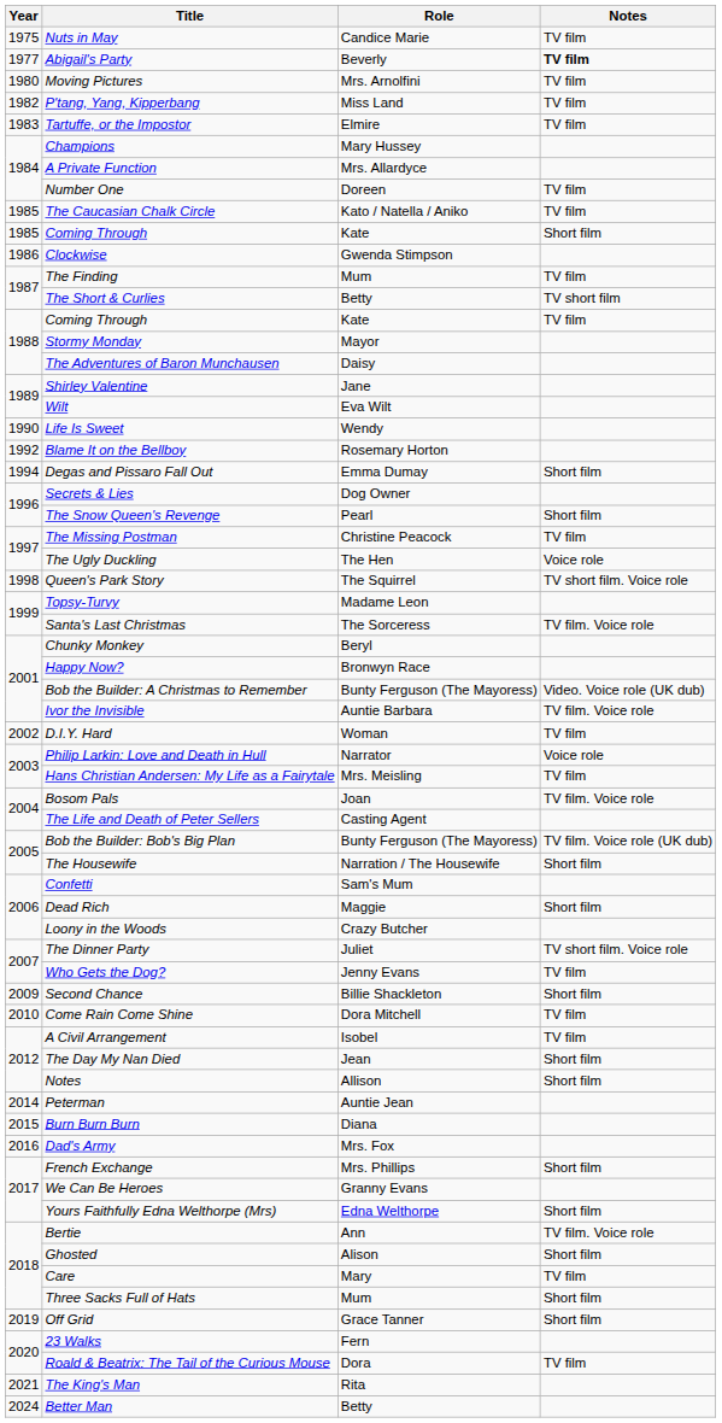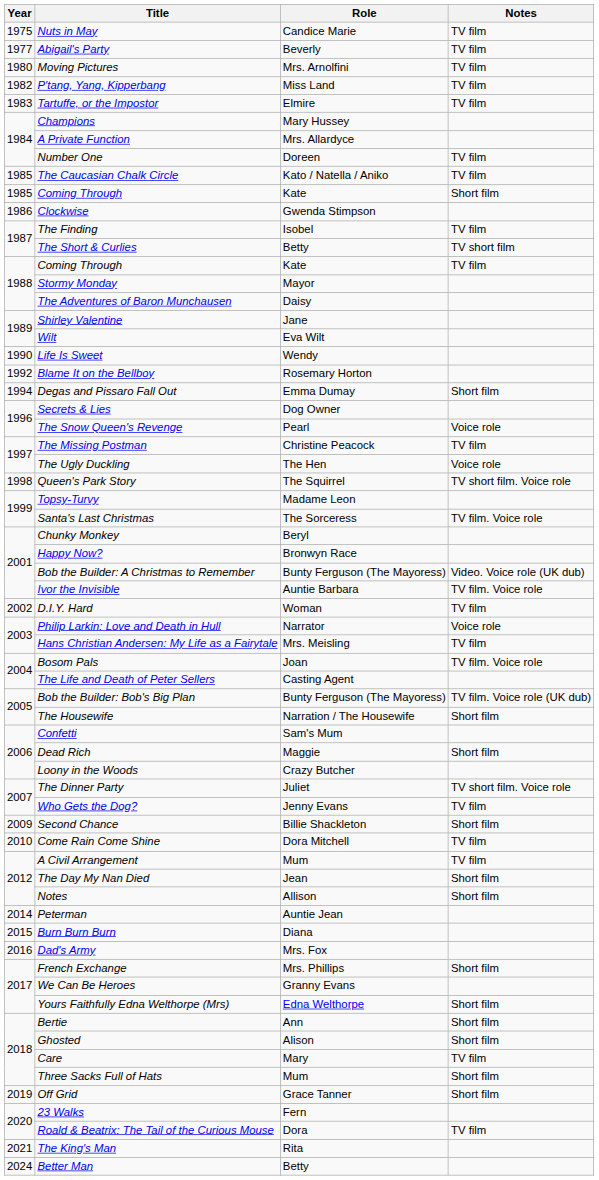 <table class="wikitable sortable">
 <tr>
 <th>Year</th>
 <th>Title</th>
 <th>Role</th>
 <th class="unsortable">Notes</th>
 </tr>
 <tr>
 <td>1975</td>
 <td><em><a href='#'>Nuts in May</a></em></td>
 <td>Candice Marie</td>
 <td>TV film</td>
 </tr>
 <tr>
 <td>1977</td>
 <td><em><a href='#'>Abigail's Party</a></em></td>
 <td>Beverly</td>
-<td><strong>TV film</strong></td>
+<td>TV film</td>
 </tr>
 <tr>
 <td>1980</td>
 <td><em>Moving Pictures</em></td>
 <td>Mrs. Arnolfini</td>
 <td>TV film</td>
 </tr>
 <tr>
 <td>1982</td>
 <td><em><a href='#'>P'tang, Yang, Kipperbang</a></em></td>
 <td>Miss Land</td>
 <td>TV film</td>
 </tr>
 <tr>
 <td>1983</td>
 <td><em><a href='#'>Tartuffe, or the Impostor</a></em></td>
 <td>Elmire</td>
 <td>TV film</td>
 </tr>
 <tr>
 <td rowspan="3">1984</td>
 <td><em><a href='#'>Champions</a></em></td>
 <td>Mary Hussey</td>
 <td></td>
 </tr>
 <tr>
 <td><em><a href='#'>A Private Function</a></em></td>
 <td>Mrs. Allardyce</td>
 <td></td>
 </tr>
 <tr>
 <td><em>Number One</em></td>
 <td>Doreen</td>
 <td>TV film</td>
 </tr>
 <tr>
 <td>1985</td>
 <td><em><a href='#'>The Caucasian Chalk Circle</a></em></td>
 <td>Kato / Natella / Aniko</td>
 <td>TV film</td>
 </tr>
 <tr>
 <td>1985</td>
 <td><em><a href='#'>Coming Through</a></em></td>
 <td>Kate</td>
 <td>Short film</td>
 </tr>
 <tr>
 <td>1986</td>
 <td><em><a href='#'>Clockwise</a></em></td>
 <td>Gwenda Stimpson</td>
 <td></td>
 </tr>
 <tr>
 <td rowspan="2">1987</td>
 <td><em>The Finding</em></td>
-<td>Mum</td>
+<td>Isobel</td>
 <td>TV film</td>
 </tr>
 <tr>
 <td><em><a href='#'>The Short & Curlies</a></em></td>
 <td>Betty</td>
 <td>TV short film</td>
 </tr>
 <tr>
 <td rowspan="3">1988</td>
 <td><em>Coming Through</em></td>
 <td>Kate</td>
 <td>TV film</td>
 </tr>
 <tr>
 <td><em><a href='#'>Stormy Monday</a></em></td>
 <td>Mayor</td>
 <td></td>
 </tr>
 <tr>
 <td><em><a href='#'>The Adventures of Baron Munchausen</a></em></td>
 <td>Daisy</td>
 <td></td>
 </tr>
 <tr>
 <td rowspan="2">1989</td>
 <td><em><a href='#'>Shirley Valentine</a></em></td>
 <td>Jane</td>
 <td></td>
 </tr>
 <tr>
 <td><em><a href='#'>Wilt</a></em></td>
 <td>Eva Wilt</td>
 <td></td>
 </tr>
 <tr>
 <td>1990</td>
 <td><em><a href='#'>Life Is Sweet</a></em></td>
 <td>Wendy</td>
 <td></td>
 </tr>
 <tr>
 <td>1992</td>
 <td><em><a href='#'>Blame It on the Bellboy</a></em></td>
 <td>Rosemary Horton</td>
 <td></td>
 </tr>
 <tr>
 <td>1994</td>
 <td><em>Degas and Pissaro Fall Out</em></td>
 <td>Emma Dumay</td>
 <td>Short film</td>
 </tr>
 <tr>
 <td rowspan="2">1996</td>
 <td><em><a href='#'>Secrets & Lies</a></em></td>
 <td>Dog Owner</td>
 <td></td>
 </tr>
 <tr>
 <td><em><a href='#'>The Snow Queen's Revenge</a></em></td>
 <td>Pearl</td>
-<td>Short film</td>
+<td>Voice role</td>
 </tr>
 <tr>
 <td rowspan="2">1997</td>
 <td><em><a href='#'>The Missing Postman</a></em></td>
 <td>Christine Peacock</td>
 <td>TV film</td>
 </tr>
 <tr>
 <td><em>The Ugly Duckling</em></td>
 <td>The Hen</td>
 <td>Voice role</td>
 </tr>
 <tr>
 <td>1998</td>
 <td><em>Queen's Park Story</em></td>
 <td>The Squirrel</td>
 <td>TV short film. Voice role</td>
 </tr>
 <tr>
 <td rowspan="2">1999</td>
 <td><em><a href='#'>Topsy-Turvy</a></em></td>
 <td>Madame Leon</td>
 <td></td>
 </tr>
 <tr>
 <td><em>Santa's Last Christmas</em></td>
 <td>The Sorceress</td>
 <td>TV film. Voice role</td>
 </tr>
 <tr>
 <td rowspan="4">2001</td>
 <td><em>Chunky Monkey</em></td>
 <td>Beryl</td>
 <td></td>
 </tr>
 <tr>
 <td><em><a href='#'>Happy Now?</a></em></td>
 <td>Bronwyn Race</td>
 </tr>
 <tr>
 <td><em>Bob the Builder: A Christmas to Remember</em></td>
 <td>Bunty Ferguson (The Mayoress)</td>
 <td>Video. Voice role (UK dub)</td>
 </tr>
 <tr>
 <td><em><a href='#'>Ivor the Invisible</a></em></td>
 <td>Auntie Barbara</td>
 <td>TV film. Voice role</td>
 </tr>
 <tr>
 <td>2002</td>
 <td><em>D.I.Y. Hard</em></td>
 <td>Woman</td>
 <td>TV film</td>
 </tr>
 <tr>
 <td rowspan="2">2003</td>
 <td><em><a href='#'>Philip Larkin: Love and Death in Hull</a></em></td>
 <td>Narrator</td>
 <td>Voice role</td>
 </tr>
 <tr>
 <td><em><a href='#'>Hans Christian Andersen: My Life as a Fairytale</a></em></td>
 <td>Mrs. Meisling</td>
 <td>TV film</td>
 </tr>
 <tr>
 <td rowspan="2">2004</td>
 <td><em>Bosom Pals</em></td>
 <td>Joan</td>
 <td>TV film. Voice role</td>
 </tr>
 <tr>
 <td><em><a href='#'>The Life and Death of Peter Sellers</a></em></td>
 <td>Casting Agent</td>
 <td></td>
 </tr>
 <tr>
 <td rowspan="2">2005</td>
 <td><em>Bob the Builder: Bob's Big Plan</em></td>
 <td>Bunty Ferguson (The Mayoress)</td>
 <td>TV film. Voice role (UK dub)</td>
 </tr>
 <tr>
 <td><em>The Housewife</em></td>
 <td>Narration / The Housewife</td>
 <td>Short film</td>
 </tr>
 <tr>
 <td rowspan="3">2006</td>
 <td><em><a href='#'>Confetti</a></em></td>
 <td>Sam's Mum</td>
 <td></td>
 </tr>
 <tr>
 <td><em>Dead Rich</em></td>
 <td>Maggie</td>
 <td>Short film</td>
 </tr>
 <tr>
 <td><em>Loony in the Woods</em></td>
 <td>Crazy Butcher</td>
 <td></td>
 </tr>
 <tr>
 <td rowspan="2">2007</td>
 <td><em>The Dinner Party</em></td>
 <td>Juliet</td>
 <td>TV short film. Voice role</td>
 </tr>
 <tr>
 <td><em><a href='#'>Who Gets the Dog?</a></em></td>
 <td>Jenny Evans</td>
 <td>TV film</td>
 </tr>
 <tr>
 <td>2009</td>
 <td><em>Second Chance</em></td>
 <td>Billie Shackleton</td>
 <td>Short film</td>
 </tr>
 <tr>
 <td>2010</td>
 <td><em>Come Rain Come Shine</em></td>
 <td>Dora Mitchell</td>
 <td>TV film</td>
 </tr>
 <tr>
 <td rowspan="3">2012</td>
 <td><em>A Civil Arrangement</em></td>
-<td>Isobel</td>
+<td>Mum</td>
 <td>TV film</td>
 </tr>
 <tr>
 <td><em>The Day My Nan Died</em></td>
 <td>Jean</td>
 <td>Short film</td>
 </tr>
 <tr>
 <td><em>Notes</em></td>
 <td>Allison</td>
 <td>Short film</td>
 </tr>
 <tr>
 <td>2014</td>
 <td><em>Peterman</em></td>
 <td>Auntie Jean</td>
 <td></td>
 </tr>
 <tr>
 <td>2015</td>
 <td><em><a href='#'>Burn Burn Burn</a></em></td>
 <td>Diana</td>
 <td></td>
 </tr>
 <tr>
 <td>2016</td>
 <td><em><a href='#'>Dad's Army</a></em></td>
 <td>Mrs. Fox</td>
 <td></td>
 </tr>
 <tr>
 <td rowspan="3">2017</td>
 <td><em>French Exchange</em></td>
 <td>Mrs. Phillips</td>
 <td>Short film</td>
 </tr>
 <tr>
 <td><em>We Can Be Heroes</em></td>
 <td>Granny Evans</td>
 <td></td>
 </tr>
 <tr>
 <td><em>Yours Faithfully Edna Welthorpe (Mrs)</em></td>
 <td><a href='#'>Edna Welthorpe</a></td>
 <td>Short film</td>
 </tr>
 <tr>
 <td rowspan="4">2018</td>
 <td><em>Bertie</em></td>
 <td>Ann</td>
-<td>TV film. Voice role</td>
+<td>Short film</td>
 </tr>
 <tr>
 <td><em>Ghosted</em></td>
 <td>Alison</td>
 <td>Short film</td>
 </tr>
 <tr>
 <td><em>Care</em></td>
 <td>Mary</td>
 <td>TV film</td>
 </tr>
 <tr>
 <td><em>Three Sacks Full of Hats</em></td>
 <td>Mum</td>
 <td>Short film</td>
 </tr>
 <tr>
 <td>2019</td>
 <td><em>Off Grid</em></td>
 <td>Grace Tanner</td>
 <td>Short film</td>
 </tr>
 <tr>
 <td rowspan="2">2020</td>
 <td><em><a href='#'>23 Walks</a></em></td>
 <td>Fern</td>
 <td></td>
 </tr>
 <tr>
 <td><em><a href='#'>Roald & Beatrix: The Tail of the Curious Mouse</a></em></td>
 <td>Dora</td>
 <td>TV film</td>
 </tr>
 <tr>
 <td>2021</td>
 <td><em><a href='#'>The King's Man</a></em></td>
 <td>Rita</td>
 <td></td>
 </tr>
 <tr>
 <td>2024</td>
 <td><em><a href='#'>Better Man</a></em></td>
 <td>Betty</td>
 <td></td>
 </tr>
 </table>
